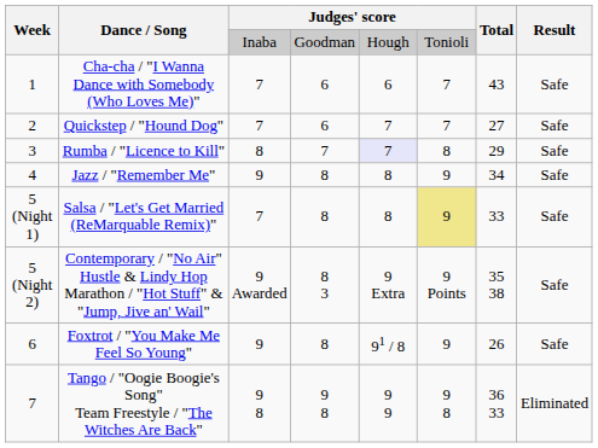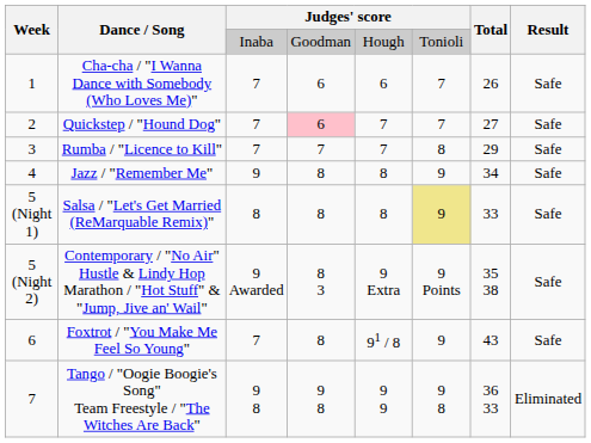 <table class="wikitable" style="text-align:center;">
 <tr style="text-align:center;">
 <th rowspan="2" bgcolor="#CCCCCC" align="Center">Week</th>
 <th rowspan="2" bgcolor="#CCCCCC" align="Center">Dance / Song</th>
 <th colspan="4" bgcolor="#CCCCCC" align="Center">Judges' score</th>
 <th rowspan="2">Total</th>
 <th rowspan="2" bgcolor="#CCCCCC" align="Center">Result</th>
 </tr>
 <tr>
 <td bgcolor="#CCCCCC" width="10%" align="center">Inaba</td>
 <td bgcolor="#CCCCCC" width="10%" align="center">Goodman</td>
 <td bgcolor="#CCCCCC" width="10%" align="center">Hough</td>
 <td bgcolor="#CCCCCC" width="10%" align="center">Tonioli</td>
 </tr>
 <tr>
 <td>1</td>
 <td><a href='#'>Cha-cha</a> / "<a href='#'>I Wanna Dance with Somebody (Who Loves Me)</a>"</td>
 <td>7</td>
 <td>6</td>
 <td>6</td>
 <td>7</td>
-<td>43</td>
+<td>26</td>
 <td>Safe</td>
 </tr>
 <tr>
 <td>2</td>
 <td><a href='#'>Quickstep</a> / "<a href='#'>Hound Dog</a>"</td>
 <td>7</td>
-<td>6</td>
+<td style="background: pink;">6</td>
 <td>7</td>
 <td>7</td>
 <td>27</td>
 <td>Safe</td>
 </tr>
 <tr>
 <td>3</td>
 <td><a href='#'>Rumba</a> / "<a href='#'>Licence to Kill</a>"</td>
-<td>8</td>
 <td>7</td>
-<td style="background: lavender;">7</td>
+<td>7</td>
+<td>7</td>
 <td>8</td>
 <td>29</td>
 <td>Safe</td>
 </tr>
 <tr>
 <td>4</td>
 <td><a href='#'>Jazz</a> / "<a href='#'>Remember Me</a>"</td>
 <td>9</td>
 <td>8</td>
 <td>8</td>
 <td>9</td>
 <td>34</td>
 <td>Safe</td>
 </tr>
 <tr>
 <td>5 (Night 1)</td>
 <td><a href='#'>Salsa</a> / "<a href='#'>Let's Get Married (ReMarquable Remix)</a>"</td>
-<td>7</td>
+<td>8</td>
 <td>8</td>
 <td>8</td>
 <td style="background: khaki;">9</td>
 <td>33</td>
 <td>Safe</td>
 </tr>
 <tr>
 <td>5 (Night 2)</td>
 <td><a href='#'>Contemporary</a> / "<a href='#'>No Air</a>"<br><a href='#'>Hustle</a> & <a href='#'>Lindy Hop</a> Marathon / "<a href='#'>Hot Stuff</a>" & "<a href='#'>Jump, Jive an' Wail</a>"</td>
 <td>9<br>Awarded</td>
 <td>8<br>3</td>
 <td>9<br>Extra</td>
 <td>9<br>Points</td>
 <td>35<br>38</td>
 <td>Safe</td>
 </tr>
 <tr>
 <td>6</td>
 <td><a href='#'>Foxtrot</a> / "<a href='#'>You Make Me Feel So Young</a>"</td>
-<td>9</td>
+<td>7</td>
 <td>8</td>
 <td>9<sup>1</sup> / 8</td>
 <td>9</td>
-<td>26</td>
+<td>43</td>
 <td>Safe</td>
 </tr>
 <tr>
 <td>7</td>
 <td><a href='#'>Tango</a> / "Oogie Boogie's Song"<br>Team Freestyle / "<a href='#'>The Witches Are Back</a>"</td>
 <td>9<br>8</td>
 <td>9<br>8</td>
 <td>9<br>9</td>
 <td>9<br>8</td>
 <td>36<br>33</td>
 <td>Eliminated</td>
 </tr>
 </table>
